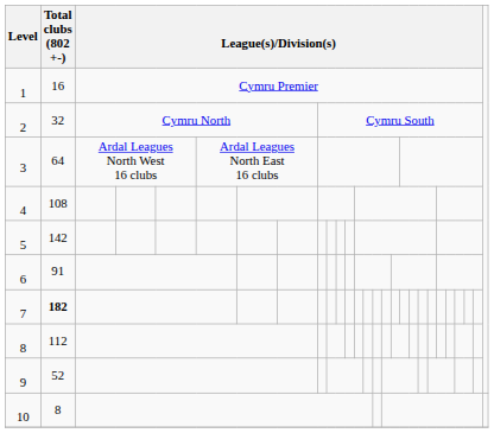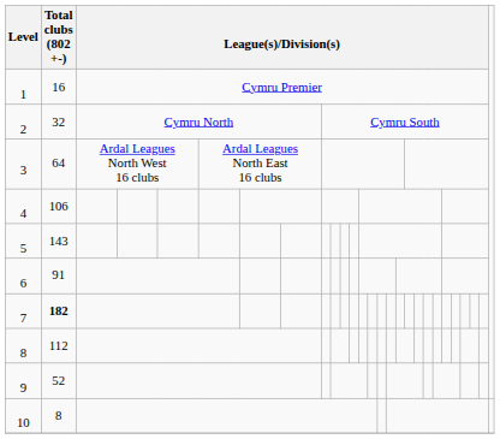 <table class="wikitable" style="text-align: center;">
 <tr>
 <th width=3%>Level</th>
 <th>Total clubs (802 +-)</th>
 <th colspan="24" width="90%"><br>League(s)/Division(s)</th>
 </tr>
 <tr>
 <td><br>1</td>
 <td>16</td>
 <td colspan="24"><a href='#'>Cymru Premier</a><br></td>
 </tr>
 <tr>
 <td><br>2</td>
 <td>32</td>
 <td colspan="6"><a href='#'>Cymru North</a><br></td>
 <td colspan="18"><a href='#'>Cymru South</a><br></td>
 </tr>
 <tr>
 <td><br>3</td>
 <td>64</td>
 <td colspan="3"><a href='#'>Ardal Leagues</a><br>North West<br>16 clubs</td>
 <td colspan="3"><a href='#'>Ardal Leagues</a><br>North East<br>16 clubs</td>
 <td colspan="9"><br></td>
 <td colspan="9"><br></td>
 </tr>
 <tr>
 <td><br>4</td>
-<td>108</td>
+<td>106</td>
 <td colspan="1"> </td>
 <td colspan="1"><br></td>
 <td colspan="1"><br></td>
 <td colspan="1"><br></td>
 <td colspan="2"><br></td>
 <td colspan="4"><br></td>
 <td colspan="9"><br></td>
 <td colspan="5"><br></td>
 </tr>
 <tr>
 <td><br>5</td>
-<td>142</td>
+<td>143</td>
 <td><br></td>
 <td><br></td>
 <td><br></td>
 <td><br></td>
 <td><br></td>
 <td><br></td>
 <td><br></td>
 <td><br></td>
 <td><br></td>
 <td><br></td>
 <td colspan="9"><br></td>
 <td colspan="5"><br></td>
 </tr>
 <tr>
 <td><br>6</td>
 <td>91</td>
 <td colspan="4"></td>
 <td><br></td>
 <td colspan="1"></td>
 <td><br></td>
 <td><br></td>
 <td><br></td>
 <td><br></td>
 <td colspan="4"><br></td>
 <td colspan="5"><br></td>
 <td colspan="5"><br></td>
 </tr>
 <tr>
 <td><br>7</td>
 <td><strong>182</strong></td>
 <td colspan="4"></td>
 <td><br></td>
 <td colspan="1"></td>
 <td><br></td>
 <td><br></td>
 <td colspan="1"></td>
 <td><br></td>
 <td><br></td>
 <td><br></td>
 <td><br></td>
 <td><br></td>
 <td><br></td>
 <td><br></td>
 <td><br></td>
 <td><br></td>
 <td><br></td>
 <td><br></td>
 <td><br></td>
 <td><br></td>
 <td><br></td>
 <td><br></td>
 </tr>
 <tr>
 <td><br>8</td>
 <td>112</td>
 <td colspan="6"></td>
 <td><br></td>
 <td colspan="2"></td>
 <td><br></td>
 <td></td>
 <td><br></td>
 <td><br></td>
 <td><br></td>
 <td colspan="2"></td>
 <td><br></td>
 <td><br></td>
 <td><br></td>
 <td></td>
 <td><br></td>
 <td colspan="2"><br></td>
 <td><br></td>
 </tr>
 <tr>
 <td><br>9</td>
 <td>52</td>
 <td colspan="6"></td>
 <td><br></td>
 <td colspan="4"></td>
 <td><br></td>
 <td><br></td>
 <td colspan="4"></td>
 <td><br></td>
 <td colspan="3"></td>
 <td colspan="2"><br></td>
 <td colspan="1"></td>
 </tr>
 <tr>
 <td><br>10</td>
 <td>8</td>
 <td colspan="12"></td>
 <td><br></td>
 <td colspan="11"></td>
 <td></td>
 </tr>
 <tr>
 </tr>
 </table>
